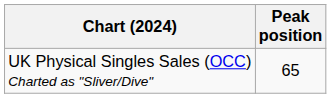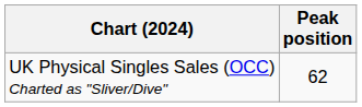 <table class="wikitable sortable">
 <tr>
 <th>Chart (2024)</th>
 <th>Peak<br>position</th>
 </tr>
 <tr>
 <td>UK Physical Singles Sales (<a href='#'>OCC</a>)<br><small><em>Charted as "Sliver/Dive"</em></small></td>
-<td style="text-align:center;">65</td>
+<td style="text-align:center;">62</td>
 </tr>
 </table>
